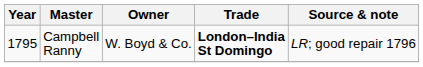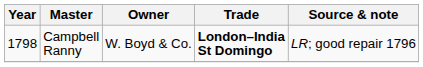 <table class=" wikitable">
 <tr>
 <th>Year</th>
 <th>Master</th>
 <th>Owner</th>
 <th>Trade</th>
 <th>Source & note</th>
 </tr>
 <tr>
-<td>1795</td>
+<td>1798</td>
 <td>Campbell<br>Ranny</td>
 <td>W. Boyd & Co.</td>
 <td><strong>London–India<br>St Domingo</strong></td>
 <td><em>LR</em>; good repair 1796</td>
 </tr>
 <tr>
 </tr>
 </table>
